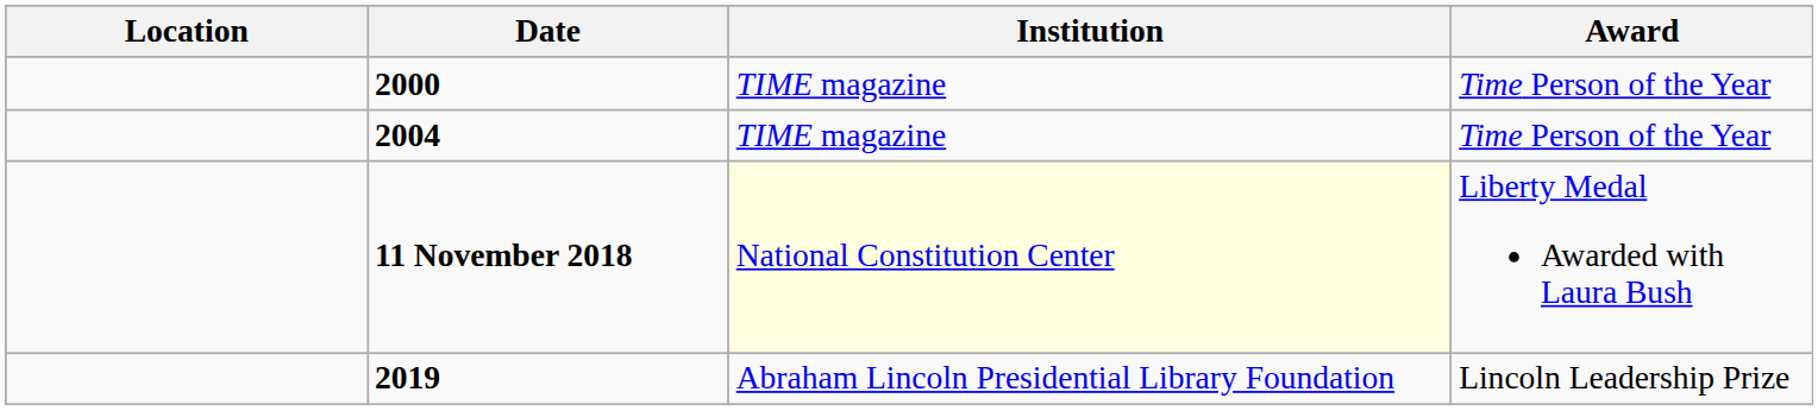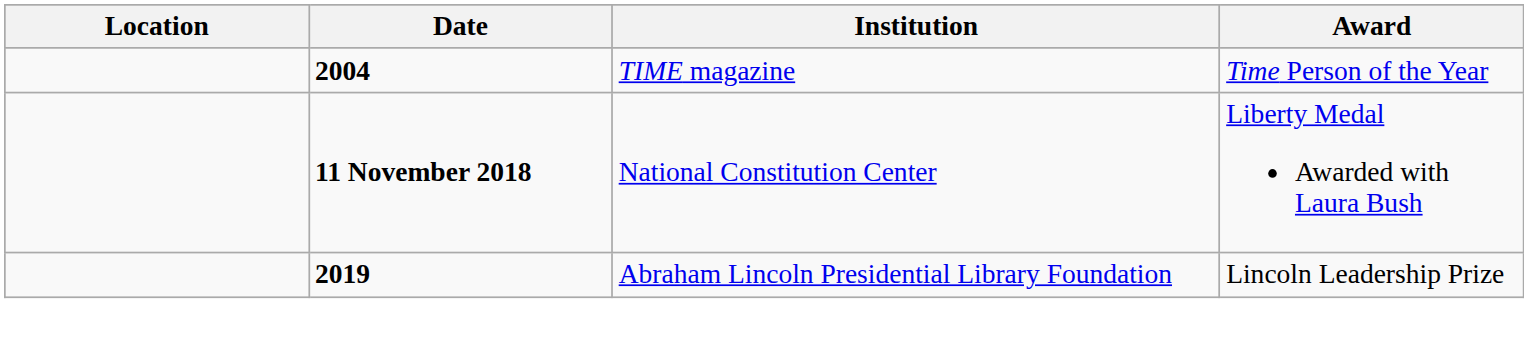 <table class="wikitable" style="width:100%;">
 <tr>
 <th style="width:20%;">Location</th>
 <th style="width:20%;">Date</th>
 <th style="width:40%;">Institution</th>
 <th style="width:20%;">Award</th>
-</tr>
-<tr>
-<td></td>
-<td><strong>2000</strong></td>
-<td><a href='#'><em>TIME</em> magazine</a></td>
-<td><a href='#'><em>Time</em> Person of the Year</a></td>
 </tr>
 <tr>
 <td></td>
 <td><strong>2004</strong></td>
 <td><a href='#'><em>TIME</em> magazine</a></td>
 <td><a href='#'><em>Time</em> Person of the Year</a></td>
 </tr>
 <tr>
 <td></td>
 <td><strong>11 November 2018</strong></td>
-<td style="background: lightyellow;"><a href='#'>National Constitution Center</a></td>
+<td><a href='#'>National Constitution Center</a></td>
 <td><a href='#'>Liberty Medal</a><br><ul><li>Awarded with <a href='#'>Laura Bush</a></li></ul></td>
 </tr>
 <tr>
 <td></td>
 <td><strong>2019</strong></td>
 <td><a href='#'>Abraham Lincoln Presidential Library Foundation</a></td>
 <td>Lincoln Leadership Prize  </td>
 </tr>
 </table>
